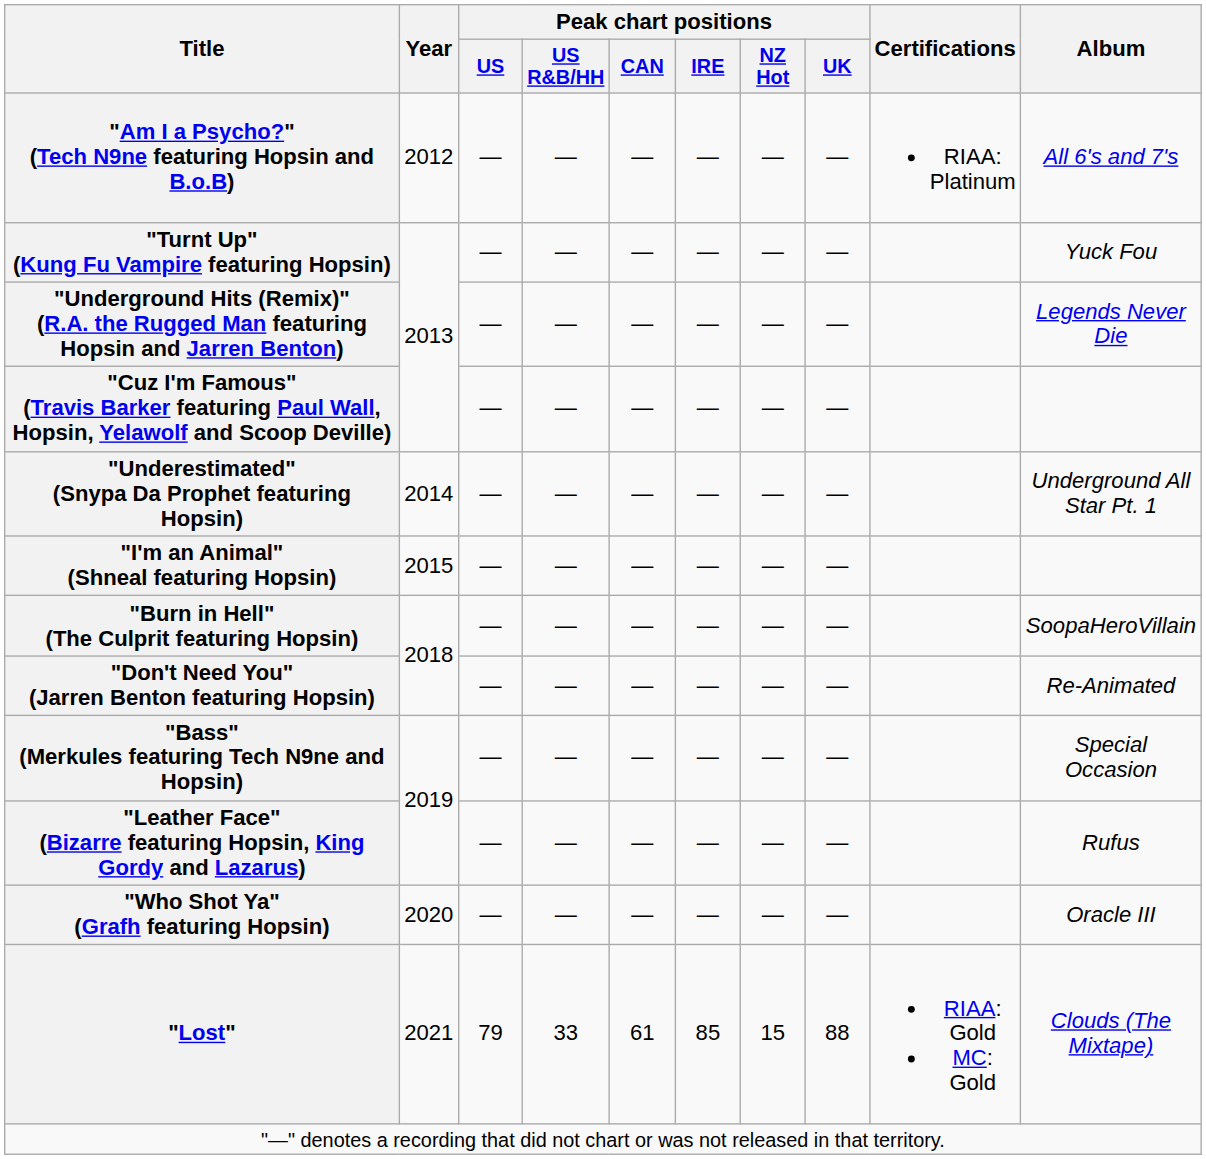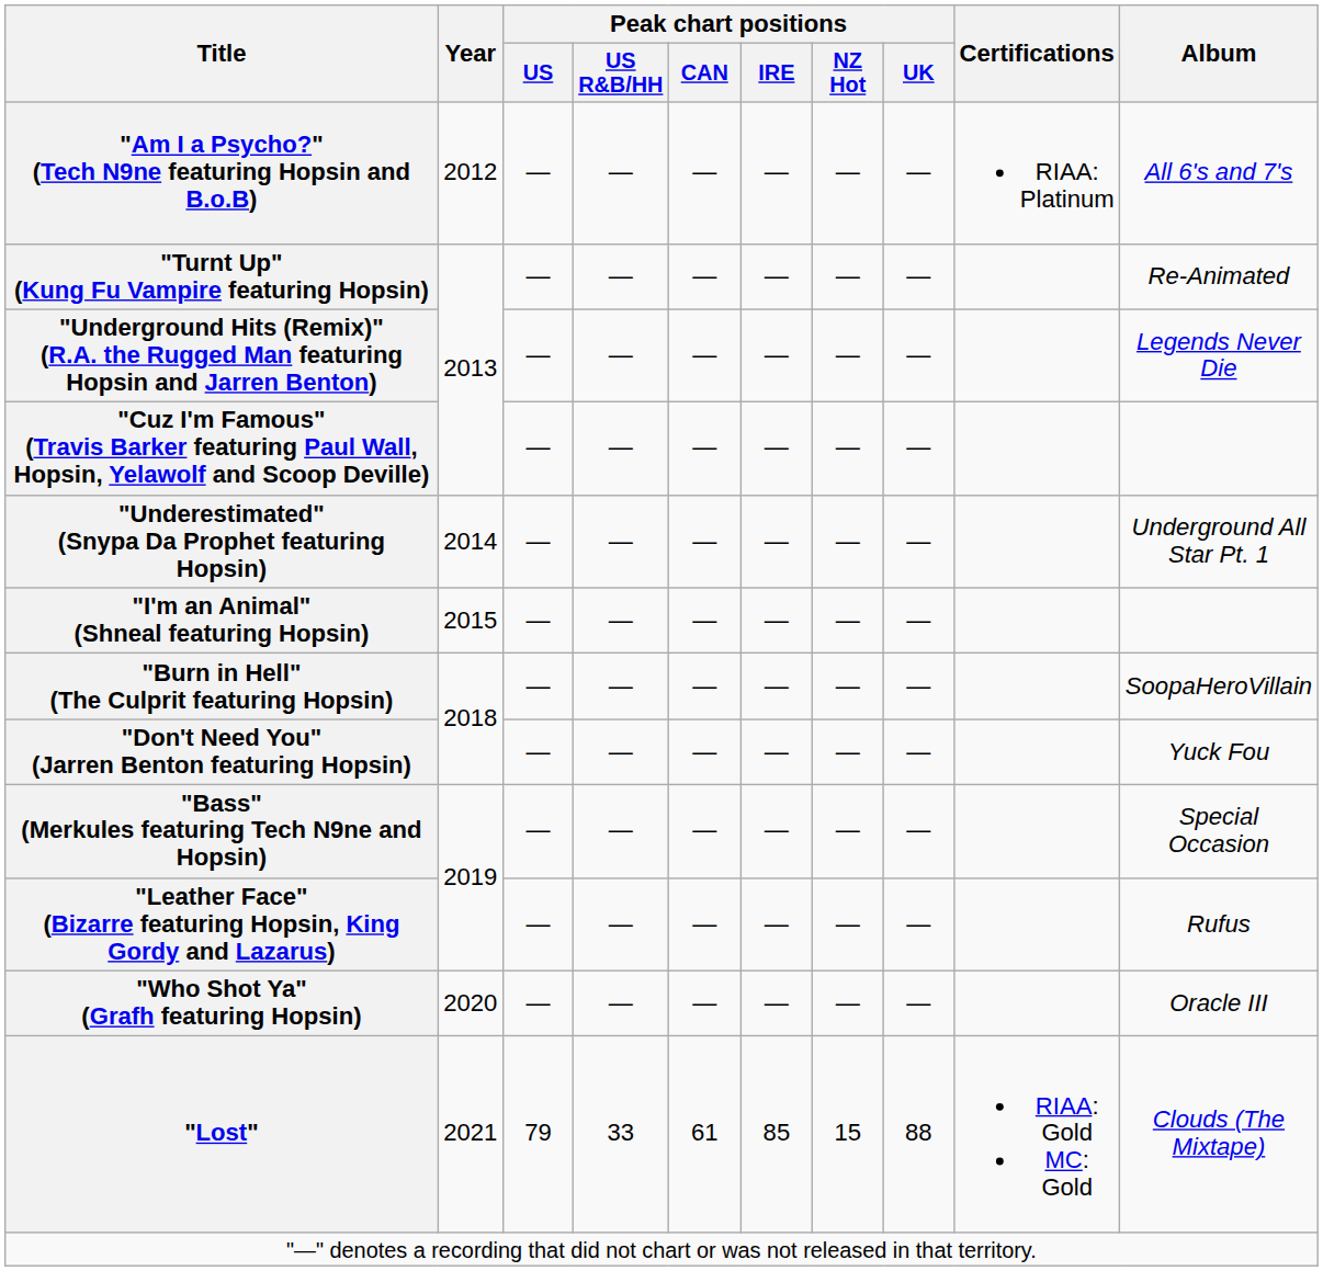 <table class="wikitable plainrowheaders" style="text-align:center;">
 <tr>
 <th scope="col" rowspan="2" style="width:19em;">Title</th>
 <th scope="col" rowspan="2">Year</th>
 <th scope="col" colspan="6">Peak chart positions</th>
 <th scope="col" rowspan="2">Certifications</th>
 <th scope="col" rowspan="2">Album</th>
 </tr>
 <tr>
 <th scope="col" style="width:3em;font-size:90%;"><a href='#'>US</a><br></th>
 <th scope="col" style="width:3em;font-size:90%;"><a href='#'>US R&B/HH</a><br></th>
 <th scope="col" style="width:3em;font-size:90%;"><a href='#'>CAN</a><br></th>
 <th scope="col" style="width:3em;font-size:90%;"><a href='#'>IRE</a><br></th>
 <th scope="col" style="width:3em;font-size:90%;"><a href='#'>NZ<br>Hot</a><br></th>
 <th scope="col" style="width:3em;font-size:90%;"><a href='#'>UK</a><br></th>
 </tr>
 <tr>
 <th scope="row">"<a href='#'>Am I a Psycho?</a>"<br><span>(<a href='#'>Tech N9ne</a> featuring Hopsin and <a href='#'>B.o.B</a>)</span></th>
 <td>2012</td>
 <td>—</td>
 <td>—</td>
 <td>—</td>
 <td>—</td>
 <td>—</td>
 <td>—</td>
 <td><br><ul><li>RIAA: Platinum</li></ul></td>
 <td><em><a href='#'>All 6's and 7's</a></em></td>
 </tr>
 <tr>
 <th scope="row">"Turnt Up"<br><span>(<a href='#'>Kung Fu Vampire</a> featuring Hopsin)</span></th>
 <td rowspan="3">2013</td>
 <td>—</td>
 <td>—</td>
 <td>—</td>
 <td>—</td>
 <td>—</td>
 <td>—</td>
 <td></td>
-<td><em>Yuck Fou</em></td>
+<td><em>Re-Animated</em></td>
 </tr>
 <tr>
 <th scope="row">"Underground Hits (Remix)"<br><span>(<a href='#'>R.A. the Rugged Man</a> featuring Hopsin and <a href='#'>Jarren Benton</a>)</span></th>
 <td>—</td>
 <td>—</td>
 <td>—</td>
 <td>—</td>
 <td>—</td>
 <td>—</td>
 <td></td>
 <td><em><a href='#'>Legends Never Die</a></em></td>
 </tr>
 <tr>
 <th scope="row">"Cuz I'm Famous"<br><span>(<a href='#'>Travis Barker</a> featuring <a href='#'>Paul Wall</a>, Hopsin, <a href='#'>Yelawolf</a> and Scoop Deville)</span></th>
 <td>—</td>
 <td>—</td>
 <td>—</td>
 <td>—</td>
 <td>—</td>
 <td>—</td>
 <td></td>
 <td></td>
 </tr>
 <tr>
 <th scope="row">"Underestimated"<br><span>(Snypa Da Prophet featuring Hopsin)</span></th>
 <td>2014</td>
 <td>—</td>
 <td>—</td>
 <td>—</td>
 <td>—</td>
 <td>—</td>
 <td>—</td>
 <td></td>
 <td><em>Underground All Star Pt. 1</em></td>
 </tr>
 <tr>
 <th scope="row">"I'm an Animal"<br><span>(Shneal featuring Hopsin)</span></th>
 <td>2015</td>
 <td>—</td>
 <td>—</td>
 <td>—</td>
 <td>—</td>
 <td>—</td>
 <td>—</td>
 <td></td>
 <td></td>
 </tr>
 <tr>
 <th scope="row">"Burn in Hell"<br><span>(The Culprit featuring Hopsin)</span></th>
 <td rowspan="2">2018</td>
 <td>—</td>
 <td>—</td>
 <td>—</td>
 <td>—</td>
 <td>—</td>
 <td>—</td>
 <td></td>
 <td><em>SoopaHeroVillain</em></td>
 </tr>
 <tr>
 <th scope="row">"Don't Need You"<br><span>(Jarren Benton featuring Hopsin)</span></th>
 <td>—</td>
 <td>—</td>
 <td>—</td>
 <td>—</td>
 <td>—</td>
 <td>—</td>
 <td></td>
-<td><em>Re-Animated</em></td>
+<td><em>Yuck Fou</em></td>
 </tr>
 <tr>
 <th scope="row">"Bass"<br><span>(Merkules featuring Tech N9ne and Hopsin)</span></th>
 <td rowspan="2">2019</td>
 <td>—</td>
 <td>—</td>
 <td>—</td>
 <td>—</td>
 <td>—</td>
 <td>—</td>
 <td></td>
 <td><em>Special Occasion</em></td>
 </tr>
 <tr>
 <th scope="row">"Leather Face"<br><span>(<a href='#'>Bizarre</a> featuring Hopsin, <a href='#'>King Gordy</a> and <a href='#'>Lazarus</a>)</span></th>
 <td>—</td>
 <td>—</td>
 <td>—</td>
 <td>—</td>
 <td>—</td>
 <td>—</td>
 <td></td>
 <td><em>Rufus</em></td>
 </tr>
 <tr>
 <th scope="row">"Who Shot Ya"<br><span>(<a href='#'>Grafh</a> featuring Hopsin)</span></th>
 <td>2020</td>
 <td>—</td>
 <td>—</td>
 <td>—</td>
 <td>—</td>
 <td>—</td>
 <td>—</td>
 <td></td>
 <td><em>Oracle III</em></td>
 </tr>
 <tr>
 <th scope="row">"<a href='#'>Lost</a>"<br></th>
 <td>2021</td>
 <td>79</td>
 <td>33</td>
 <td>61</td>
 <td>85</td>
 <td>15</td>
 <td>88</td>
 <td><br><ul><li><a href='#'>RIAA</a>: Gold</li><li><a href='#'>MC</a>: Gold</li></ul></td>
 <td><em><a href='#'>Clouds (The Mixtape)</a></em></td>
 </tr>
 <tr>
 <td colspan="15" style="font-size:90%">"—" denotes a recording that did not chart or was not released in that territory.</td>
 </tr>
 </table>
